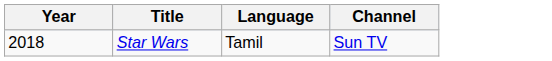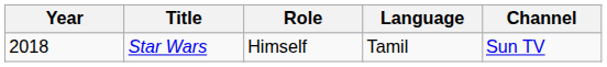 <table class="wikitable sortable" border="1">
 <tr style="background:#B0C4DE;">
 <th style="width:100px;">Year</th>
 <th style="width:100px;">Title</th>
+<th style="width:100px;">Role</th>
 <th style="width:100px;">Language</th>
 <th style="width:100px;">Channel</th>
 </tr>
 <tr>
 <td>2018</td>
 <td><em><a href='#'>Star Wars</a></em></td>
+<td>Himself</td>
 <td>Tamil</td>
 <td><a href='#'>Sun TV</a></td>
 </tr>
 </table>
